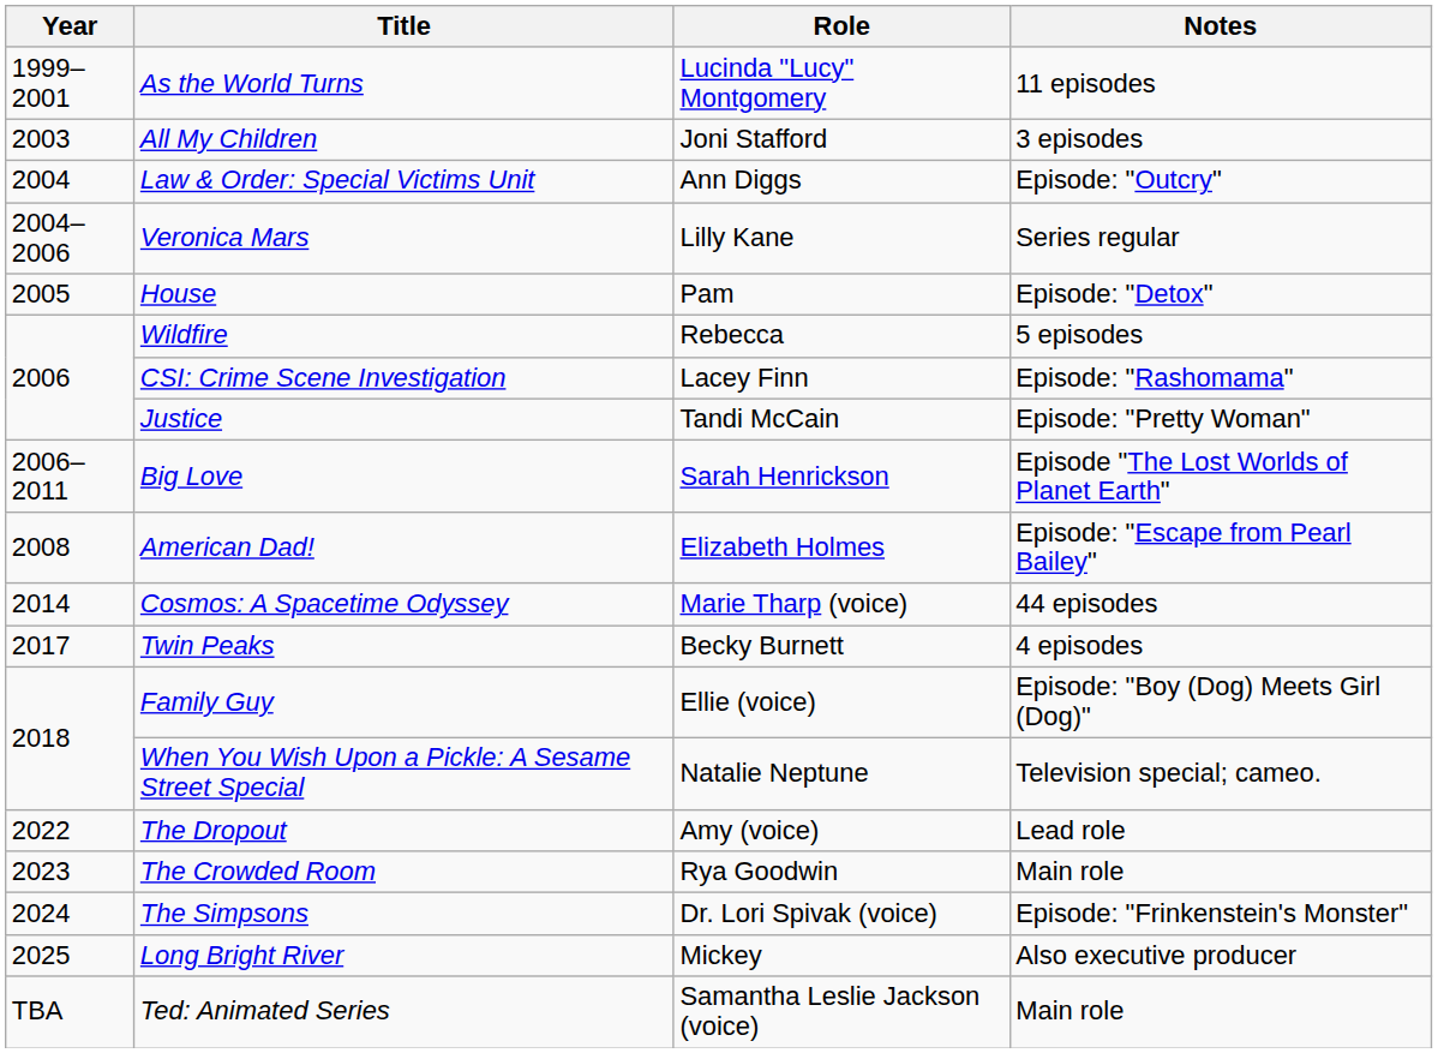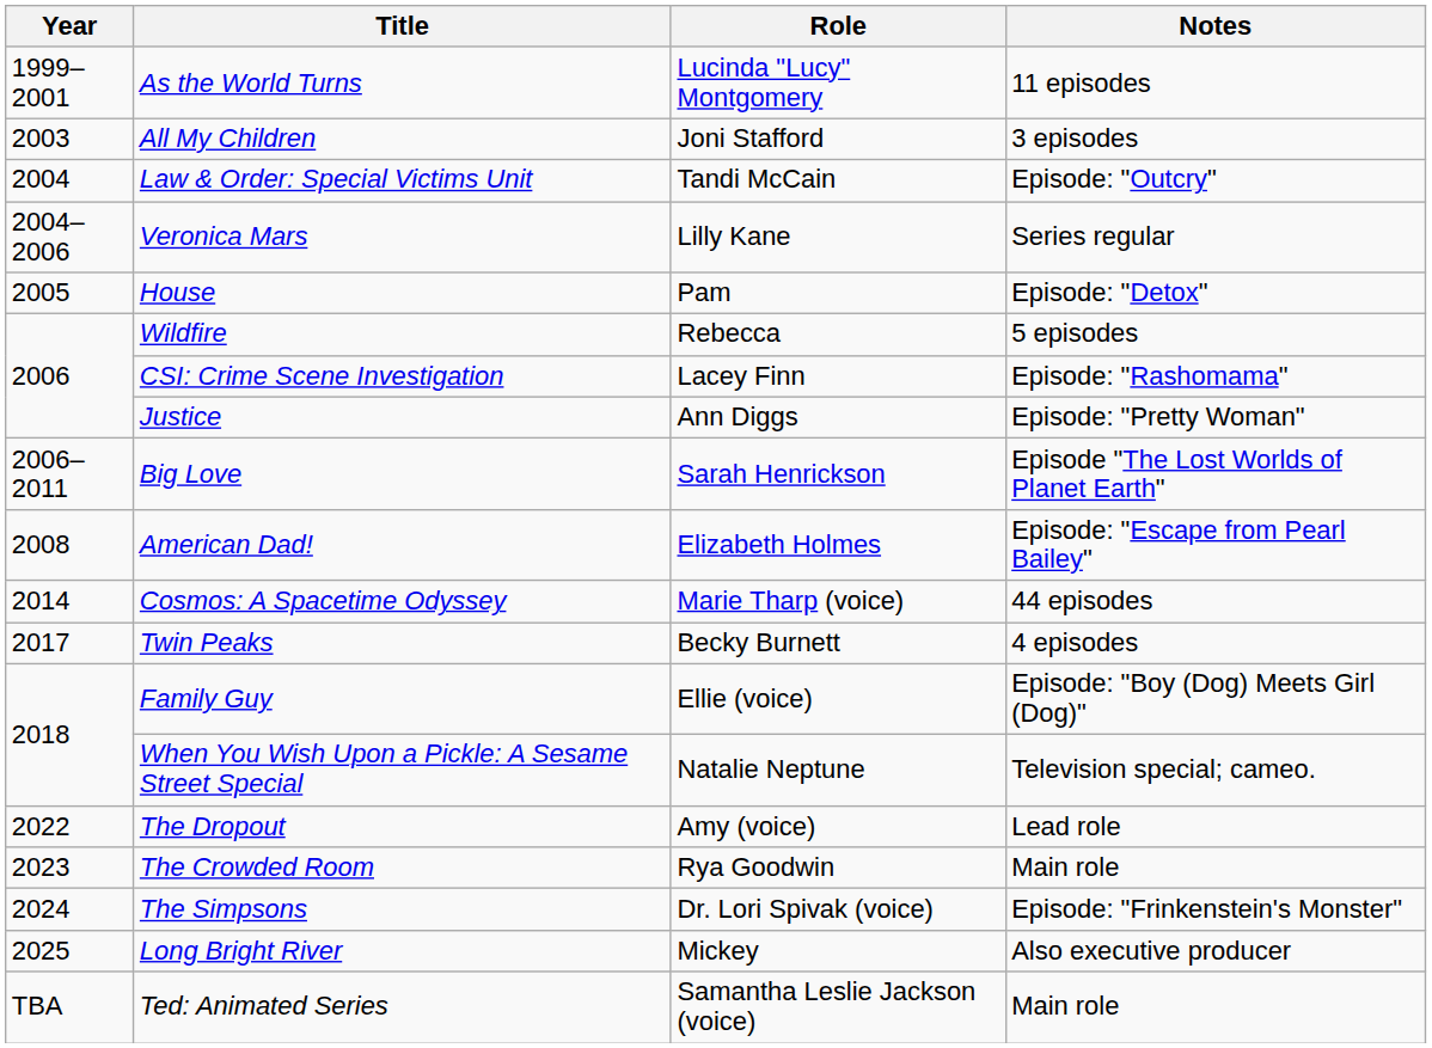 <table class="wikitable sortable">
 <tr>
 <th>Year</th>
 <th>Title</th>
 <th>Role</th>
 <th class="unsortable">Notes</th>
 </tr>
 <tr>
 <td>1999–2001</td>
 <td><em><a href='#'>As the World Turns</a></em></td>
 <td><a href='#'>Lucinda "Lucy" Montgomery</a></td>
 <td>11 episodes</td>
 </tr>
 <tr>
 <td>2003</td>
 <td><em><a href='#'>All My Children</a></em></td>
 <td>Joni Stafford</td>
 <td>3 episodes</td>
 </tr>
 <tr>
 <td>2004</td>
 <td><em><a href='#'>Law & Order: Special Victims Unit</a></em></td>
-<td>Ann Diggs</td>
+<td>Tandi McCain</td>
 <td>Episode: "<a href='#'>Outcry</a>"</td>
 </tr>
 <tr>
 <td>2004–2006</td>
 <td><em><a href='#'>Veronica Mars</a></em></td>
 <td>Lilly Kane</td>
 <td>Series regular</td>
 </tr>
 <tr>
 <td>2005</td>
 <td><em><a href='#'>House</a></em></td>
 <td>Pam</td>
 <td>Episode: "<a href='#'>Detox</a>"</td>
 </tr>
 <tr>
 <td rowspan=3>2006</td>
 <td><em><a href='#'>Wildfire</a></em></td>
 <td>Rebecca</td>
 <td>5 episodes</td>
 </tr>
 <tr>
 <td><em><a href='#'>CSI: Crime Scene Investigation</a></em></td>
 <td>Lacey Finn</td>
 <td>Episode: "<a href='#'>Rashomama</a>"</td>
 </tr>
 <tr>
 <td><em><a href='#'>Justice</a></em></td>
-<td>Tandi McCain</td>
+<td>Ann Diggs</td>
 <td>Episode: "Pretty Woman"</td>
 </tr>
 <tr>
 <td>2006–2011</td>
 <td><em><a href='#'>Big Love</a></em></td>
 <td><a href='#'>Sarah Henrickson</a></td>
 <td>Episode "<a href='#'>The Lost Worlds of Planet Earth</a>"</td>
 </tr>
 <tr>
 <td>2008</td>
 <td><em><a href='#'>American Dad!</a></em></td>
 <td><a href='#'>Elizabeth Holmes</a></td>
 <td>Episode: "<a href='#'>Escape from Pearl Bailey</a>"</td>
 </tr>
 <tr>
 <td>2014</td>
 <td><em><a href='#'>Cosmos: A Spacetime Odyssey</a></em></td>
 <td><a href='#'>Marie Tharp</a> (voice)</td>
 <td>44 episodes</td>
 </tr>
 <tr>
 <td>2017</td>
 <td><em><a href='#'>Twin Peaks</a></em></td>
 <td>Becky Burnett</td>
 <td>4 episodes</td>
 </tr>
 <tr>
 <td rowspan="2">2018</td>
 <td><em><a href='#'>Family Guy</a></em></td>
 <td>Ellie (voice)</td>
 <td>Episode: "Boy (Dog) Meets Girl (Dog)"</td>
 </tr>
 <tr>
 <td><em><a href='#'>When You Wish Upon a Pickle: A Sesame Street Special</a></em></td>
 <td>Natalie Neptune</td>
 <td>Television special; cameo.</td>
 </tr>
 <tr>
 <td>2022</td>
 <td><em><a href='#'>The Dropout</a></em></td>
 <td>Amy (voice)</td>
 <td>Lead role</td>
 </tr>
 <tr>
 <td>2023</td>
 <td><em><a href='#'>The Crowded Room</a></em></td>
 <td>Rya Goodwin</td>
 <td>Main role</td>
 </tr>
 <tr>
 <td>2024</td>
 <td><em><a href='#'>The Simpsons</a></em></td>
 <td>Dr. Lori Spivak (voice)</td>
 <td>Episode: "Frinkenstein's Monster"</td>
 </tr>
 <tr>
 <td>2025</td>
 <td><em><a href='#'>Long Bright River</a></em></td>
 <td>Mickey</td>
 <td>Also executive producer</td>
 </tr>
 <tr>
 <td>TBA</td>
 <td><em>Ted: Animated Series</em></td>
 <td>Samantha Leslie Jackson (voice)</td>
 <td>Main role </td>
 </tr>
 </table>
